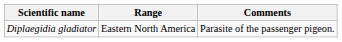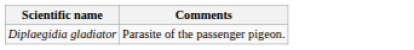 <table class="wikitable sortable">
 <tr>
 <th>Scientific name</th>
-<th>Range</th>
 <th class="unsortable">Comments</th>
 </tr>
 <tr>
 <td><em>Diplaegidia gladiator</em></td>
-<td>Eastern North America</td>
 <td>Parasite of the passenger pigeon.</td>
 </tr>
 </table>
